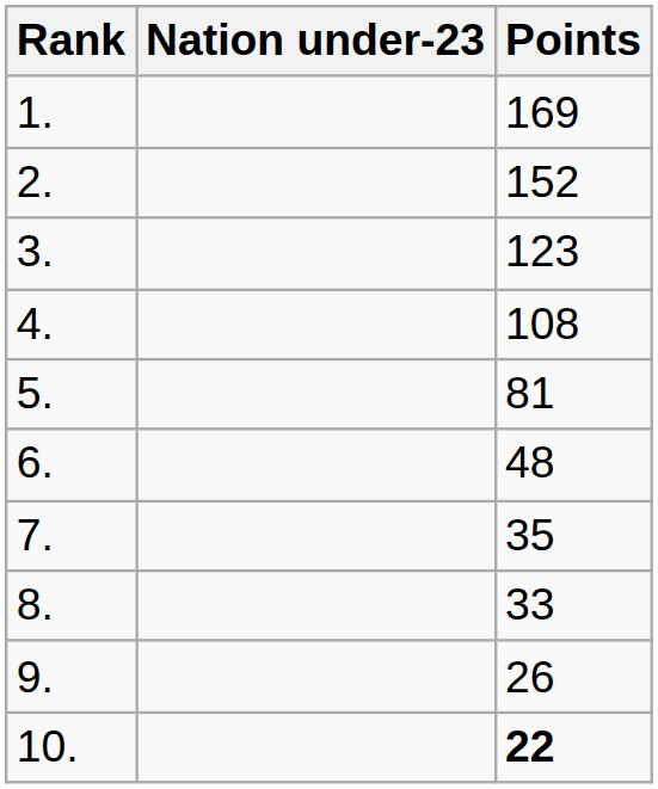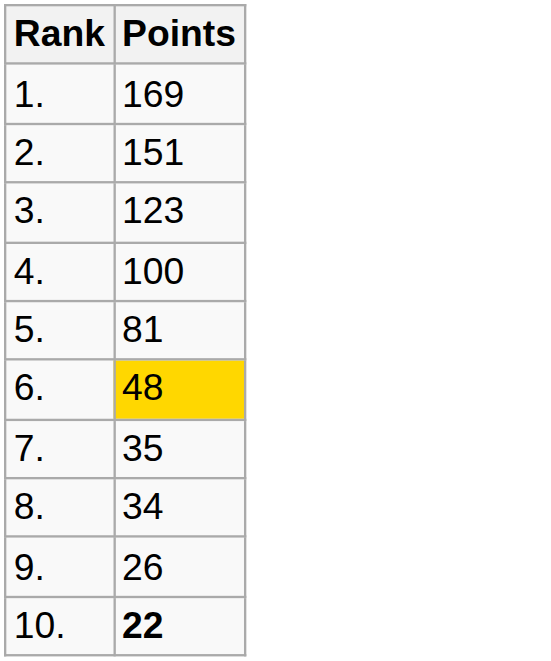 <table class="wikitable sortable">
 <tr>
 <th>Rank</th>
-<th>Nation under-23</th>
 <th>Points</th>
 </tr>
 <tr>
 <td>1.</td>
-<td></td>
 <td>169</td>
 </tr>
 <tr>
 <td>2.</td>
-<td></td>
-<td>152</td>
+<td>151</td>
 </tr>
 <tr>
 <td>3.</td>
-<td></td>
 <td>123</td>
 </tr>
 <tr>
 <td>4.</td>
-<td></td>
-<td>108</td>
+<td>100</td>
 </tr>
 <tr>
 <td>5.</td>
-<td></td>
 <td>81</td>
 </tr>
 <tr>
 <td>6.</td>
-<td></td>
-<td>48</td>
+<td style="background: gold;">48</td>
 </tr>
 <tr>
 <td>7.</td>
-<td></td>
 <td>35</td>
 </tr>
 <tr>
 <td>8.</td>
-<td></td>
-<td>33</td>
+<td>34</td>
 </tr>
 <tr>
 <td>9.</td>
-<td></td>
 <td>26</td>
 </tr>
 <tr>
 <td>10.</td>
-<td></td>
 <td><strong>22</strong></td>
 </tr>
 </table>
